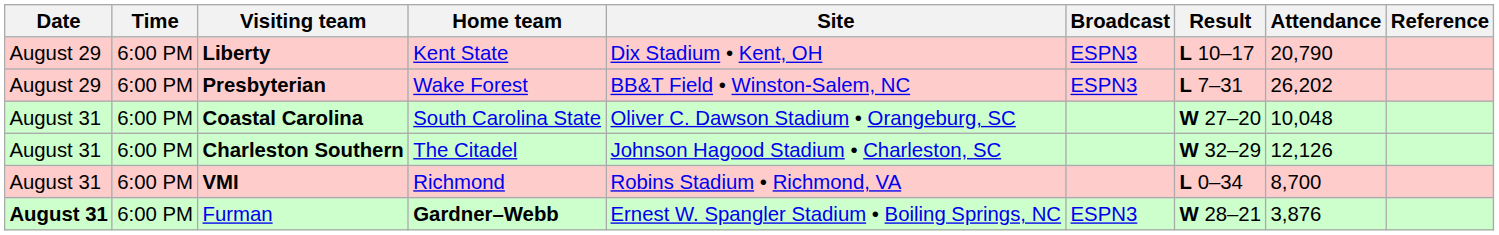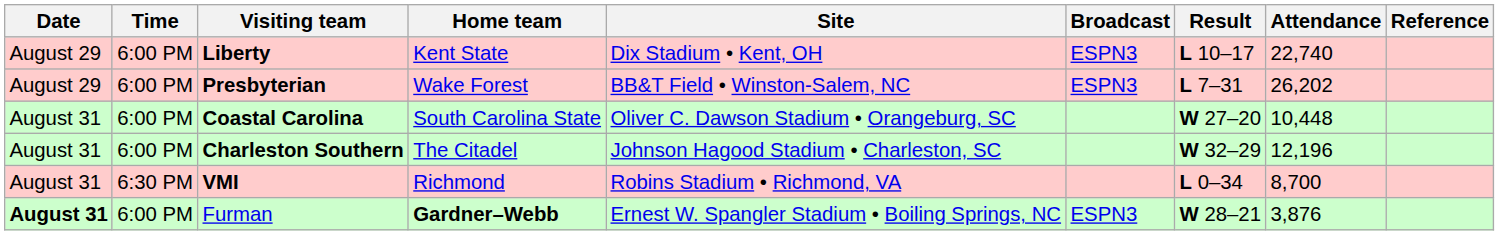 <table class="wikitable" style="font-size:95%;">
 <tr>
 <th>Date</th>
 <th>Time</th>
 <th>Visiting team</th>
 <th>Home team</th>
 <th>Site</th>
 <th>Broadcast</th>
 <th>Result</th>
 <th>Attendance</th>
 <th class="unsortable">Reference</th>
 </tr>
 <tr bgcolor=ffcccc>
 <td>August 29</td>
 <td>6:00 PM</td>
 <td><strong>Liberty</strong></td>
 <td><a href='#'>Kent State</a></td>
 <td><a href='#'>Dix Stadium</a> • <a href='#'>Kent, OH</a></td>
 <td><a href='#'>ESPN3</a></td>
 <td><strong>L</strong> 10–17</td>
-<td>20,790</td>
+<td>22,740</td>
 <td></td>
 </tr>
 <tr bgcolor=ffcccc>
 <td>August 29</td>
 <td>6:00 PM</td>
 <td><strong>Presbyterian</strong></td>
 <td><a href='#'>Wake Forest</a></td>
 <td><a href='#'>BB&T Field</a> • <a href='#'>Winston-Salem, NC</a></td>
 <td><a href='#'>ESPN3</a></td>
 <td><strong>L</strong> 7–31</td>
 <td>26,202</td>
 <td></td>
 </tr>
 <tr bgcolor=ccffcc>
 <td>August 31</td>
 <td>6:00 PM</td>
 <td><strong>Coastal Carolina</strong></td>
 <td><a href='#'>South Carolina State</a></td>
 <td><a href='#'>Oliver C. Dawson Stadium</a> • <a href='#'>Orangeburg, SC</a></td>
 <td></td>
 <td><strong>W</strong> 27–20</td>
-<td>10,048</td>
+<td>10,448</td>
 <td></td>
 </tr>
 <tr bgcolor=ccffcc>
 <td>August 31</td>
 <td>6:00 PM</td>
 <td><strong>Charleston Southern</strong></td>
 <td><a href='#'>The Citadel</a></td>
 <td><a href='#'>Johnson Hagood Stadium</a> • <a href='#'>Charleston, SC</a></td>
 <td></td>
 <td><strong>W</strong> 32–29</td>
-<td>12,126</td>
+<td>12,196</td>
 <td></td>
 </tr>
 <tr bgcolor=ffcccc>
 <td>August 31</td>
-<td>6:00 PM</td>
+<td>6:30 PM</td>
 <td><strong>VMI</strong></td>
 <td><a href='#'>Richmond</a></td>
 <td><a href='#'>Robins Stadium</a> • <a href='#'>Richmond, VA</a></td>
 <td></td>
 <td><strong>L</strong> 0–34</td>
 <td>8,700</td>
 <td></td>
 </tr>
 <tr bgcolor=ccffcc>
 <td><strong>August 31</strong></td>
 <td>6:00 PM</td>
 <td><a href='#'>Furman</a></td>
 <td><strong>Gardner–Webb</strong></td>
 <td><a href='#'>Ernest W. Spangler Stadium</a> • <a href='#'>Boiling Springs, NC</a></td>
 <td><a href='#'>ESPN3</a></td>
 <td><strong>W</strong> 28–21</td>
 <td>3,876</td>
 <td></td>
 </tr>
 </table>
